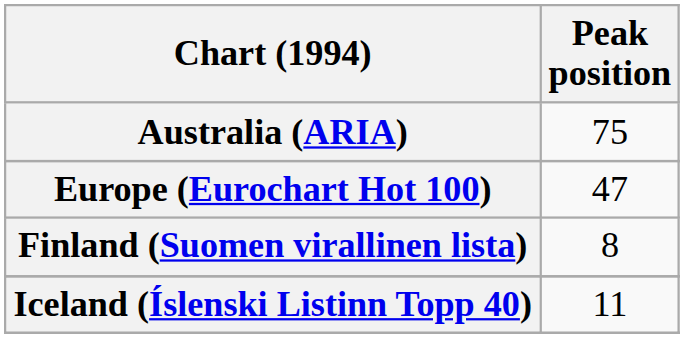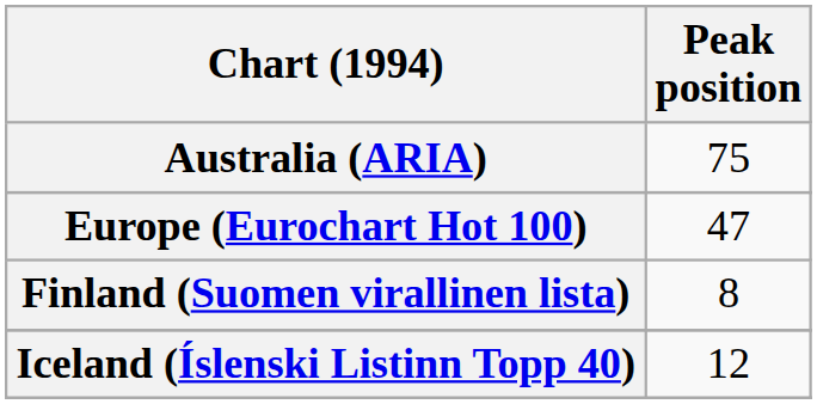 <table class="wikitable sortable plainrowheaders" style="text-align:center">
 <tr>
 <th scope="col">Chart (1994)</th>
 <th scope="col">Peak<br>position</th>
 </tr>
 <tr>
 <th scope="row">Australia (<a href='#'>ARIA</a>)</th>
 <td>75</td>
 </tr>
 <tr>
 </tr>
 <tr>
 </tr>
 <tr>
 <th scope="row">Europe (<a href='#'>Eurochart Hot 100</a>)<br></th>
 <td>47</td>
 </tr>
 <tr>
 <th scope="row">Finland (<a href='#'>Suomen virallinen lista</a>)<br></th>
 <td>8</td>
 </tr>
 <tr>
 </tr>
 <tr>
 <th scope="row">Iceland (<a href='#'>Íslenski Listinn Topp 40</a>)</th>
-<td>11</td>
+<td>12</td>
 </tr>
 <tr>
 </tr>
 <tr>
 </tr>
 <tr>
 </tr>
 <tr>
 </tr>
 <tr>
 </tr>
 <tr>
 </tr>
 <tr>
 </tr>
 <tr>
 </tr>
 </table>
